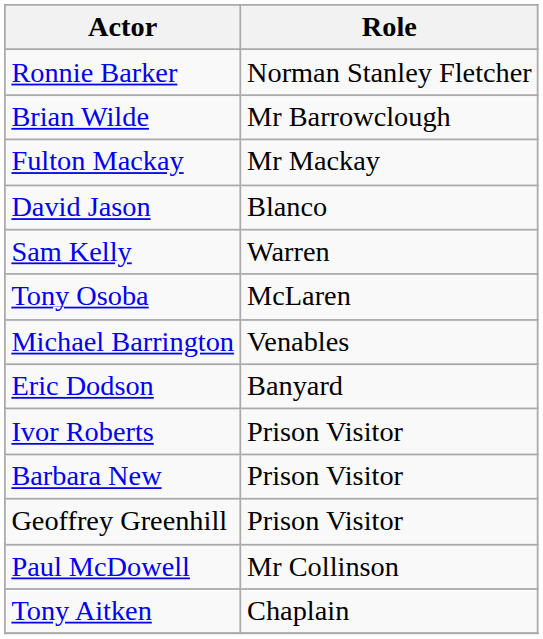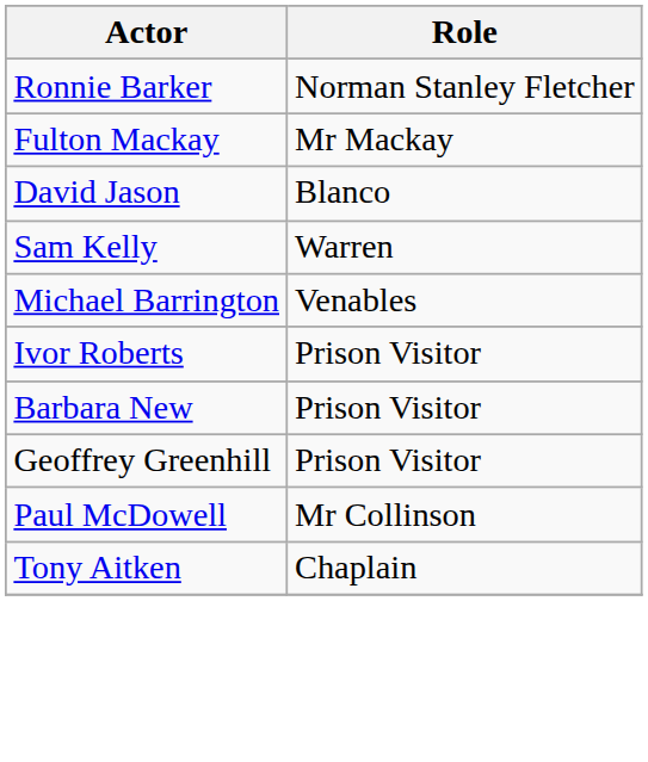 <table class="wikitable">
 <tr>
 <th>Actor</th>
 <th>Role</th>
 </tr>
 <tr>
 <td><a href='#'>Ronnie Barker</a></td>
 <td>Norman Stanley Fletcher</td>
-</tr>
-<tr>
-<td><a href='#'>Brian Wilde</a></td>
-<td>Mr Barrowclough</td>
 </tr>
 <tr>
 <td><a href='#'>Fulton Mackay</a></td>
 <td>Mr Mackay</td>
 </tr>
 <tr>
 <td><a href='#'>David Jason</a></td>
 <td>Blanco</td>
 </tr>
 <tr>
 <td><a href='#'>Sam Kelly</a></td>
 <td>Warren</td>
 </tr>
 <tr>
-<td><a href='#'>Tony Osoba</a></td>
-<td>McLaren</td>
-</tr>
-<tr>
 <td><a href='#'>Michael Barrington</a></td>
 <td>Venables</td>
-</tr>
-<tr>
-<td><a href='#'>Eric Dodson</a></td>
-<td>Banyard</td>
 </tr>
 <tr>
 <td><a href='#'>Ivor Roberts</a></td>
 <td>Prison Visitor</td>
 </tr>
 <tr>
 <td><a href='#'>Barbara New</a></td>
 <td>Prison Visitor</td>
 </tr>
 <tr>
 <td>Geoffrey Greenhill</td>
 <td>Prison Visitor</td>
 </tr>
 <tr>
 <td><a href='#'>Paul McDowell</a></td>
 <td>Mr Collinson</td>
 </tr>
 <tr>
 <td><a href='#'>Tony Aitken</a></td>
 <td>Chaplain</td>
 </tr>
 <tr>
 </tr>
 </table>
